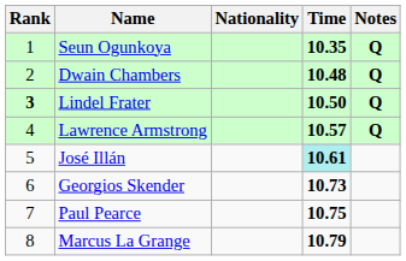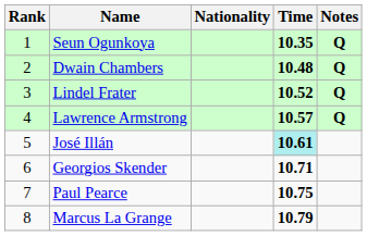 <table class="wikitable sortable" style="text-align:center">
 <tr>
 <th>Rank</th>
 <th>Name</th>
 <th>Nationality</th>
 <th>Time</th>
 <th>Notes</th>
 </tr>
 <tr bgcolor=ccffcc>
 <td>1</td>
 <td align=left><a href='#'>Seun Ogunkoya</a></td>
 <td align=left></td>
 <td><strong>10.35</strong></td>
 <td><strong>Q</strong></td>
 </tr>
 <tr bgcolor=ccffcc>
 <td>2</td>
 <td align=left><a href='#'>Dwain Chambers</a></td>
 <td align=left></td>
 <td><strong>10.48</strong></td>
 <td><strong>Q</strong></td>
 </tr>
 <tr bgcolor=ccffcc>
-<td><strong>3</strong></td>
+<td>3</td>
 <td align=left><a href='#'>Lindel Frater</a></td>
 <td align=left></td>
-<td><strong>10.50</strong></td>
+<td><strong>10.52</strong></td>
 <td><strong>Q</strong></td>
 </tr>
 <tr bgcolor=ccffcc>
 <td>4</td>
 <td align=left><a href='#'>Lawrence Armstrong</a></td>
 <td align=left></td>
 <td><strong>10.57</strong></td>
 <td><strong>Q</strong></td>
 </tr>
 <tr>
 <td>5</td>
 <td align=left><a href='#'>José Illán</a></td>
 <td align=left></td>
 <td style="background: paleturquoise;"><strong>10.61</strong></td>
 <td></td>
 </tr>
 <tr>
 <td>6</td>
 <td align=left><a href='#'>Georgios Skender</a></td>
 <td align=left></td>
-<td><strong>10.73</strong></td>
+<td><strong>10.71</strong></td>
 <td></td>
 </tr>
 <tr>
 <td>7</td>
 <td align=left><a href='#'>Paul Pearce</a></td>
 <td align=left></td>
 <td><strong>10.75</strong></td>
 <td></td>
 </tr>
 <tr>
 <td>8</td>
 <td align=left><a href='#'>Marcus La Grange</a></td>
 <td align=left></td>
 <td><strong>10.79</strong></td>
 <td></td>
 </tr>
 </table>
